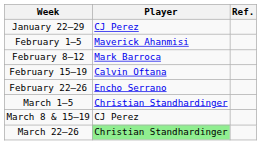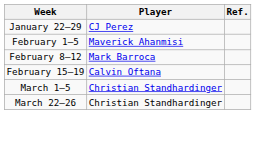 <table class="wikitable">
 <tr>
 <th>Week</th>
 <th>Player</th>
 <th>Ref.</th>
 </tr>
 <tr>
 <td align=center>January 22–29</td>
 <td><a href='#'>CJ Perez</a> </td>
 <td align=center></td>
 </tr>
 <tr>
 <td align=center>February 1–5</td>
 <td><a href='#'>Maverick Ahanmisi</a> </td>
 <td align=center></td>
 </tr>
 <tr>
 <td align=center>February 8–12</td>
 <td><a href='#'>Mark Barroca</a> </td>
 <td align=center></td>
 </tr>
 <tr>
 <td align=center>February 15–19</td>
 <td><a href='#'>Calvin Oftana</a> </td>
 <td align=center></td>
 </tr>
 <tr>
-<td align=center>February 22–26</td>
-<td><a href='#'>Encho Serrano</a> </td>
-<td align=center></td>
-</tr>
-<tr>
 <td align=center>March 1–5</td>
 <td><a href='#'>Christian Standhardinger</a> </td>
 <td align=center></td>
 </tr>
 <tr>
-<td align=center>March 8 & 15–19</td>
-<td>CJ Perez </td>
-<td align=center></td>
-</tr>
-<tr>
 <td align=center>March 22–26</td>
-<td style="background: lightgreen;">Christian Standhardinger </td>
+<td>Christian Standhardinger </td>
 <td align=center></td>
 </tr>
 </table>
